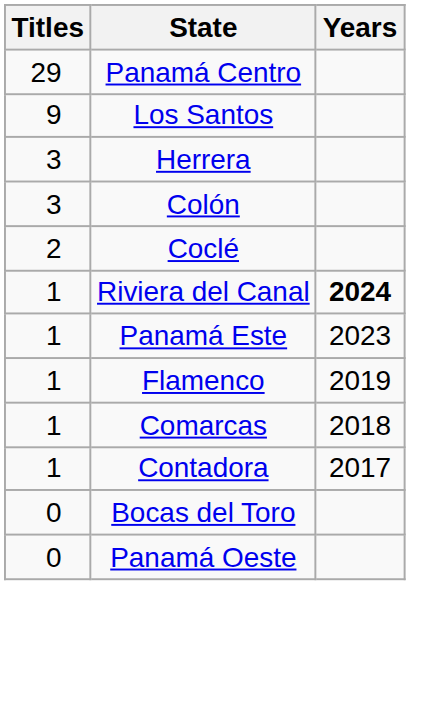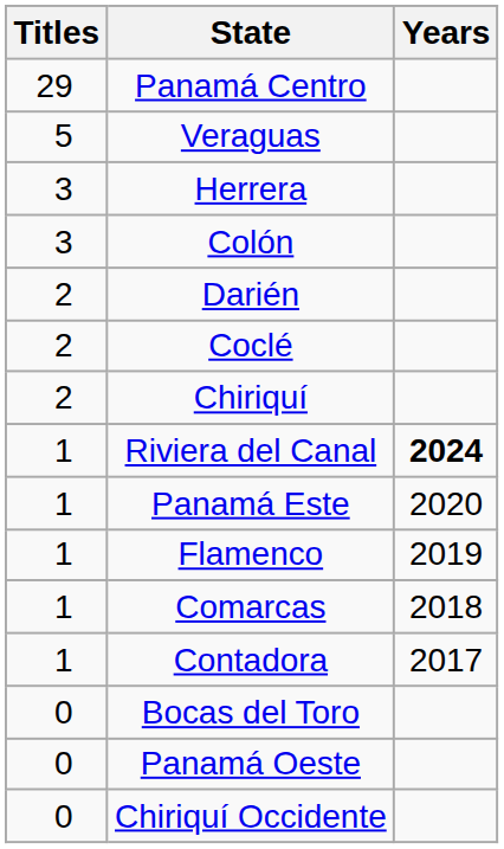 <table class="wikitable " style="font-size: 90%; text-align:center;">
 <tr>
 <th>Titles</th>
 <th>State</th>
 <th>Years</th>
 </tr>
 <tr>
 <td style="text-align:right; padding-right:1em">29</td>
 <td><a href='#'>Panamá Centro</a></td>
 <td></td>
 </tr>
 <tr>
-<td style="text-align:right; padding-right:1em">9</td>
-<td><a href='#'>Los Santos</a></td>
+<td style="text-align:right; padding-right:1em">5</td>
+<td><a href='#'>Veraguas</a></td>
 <td></td>
 </tr>
 <tr>
 <td style="text-align:right; padding-right:1em">3</td>
 <td><a href='#'>Herrera</a></td>
 <td></td>
 </tr>
 <tr>
 <td style="text-align:right; padding-right:1em">3</td>
 <td><a href='#'>Colón</a></td>
 <td></td>
 </tr>
 <tr>
 <td style="text-align:right; padding-right:1em">2</td>
+<td><a href='#'>Darién</a></td>
+<td></td>
+</tr>
+<tr>
+<td style="text-align:right; padding-right:1em">2</td>
 <td><a href='#'>Coclé</a></td>
+<td></td>
+</tr>
+<tr>
+<td style="text-align:right; padding-right:1em">2</td>
+<td><a href='#'>Chiriquí</a></td>
 <td></td>
 </tr>
 <tr>
 <td style="text-align:right; padding-right:1em">1</td>
 <td><a href='#'>Riviera del Canal</a></td>
 <td><strong>2024</strong></td>
 </tr>
 <tr>
 <td style="text-align:right; padding-right:1em">1</td>
 <td><a href='#'>Panamá Este</a></td>
-<td>2023</td>
+<td>2020</td>
 </tr>
 <tr>
 <td style="text-align:right; padding-right:1em">1</td>
 <td><a href='#'>Flamenco</a></td>
 <td>2019</td>
 </tr>
 <tr>
 <td style="text-align:right; padding-right:1em">1</td>
 <td><a href='#'>Comarcas</a></td>
 <td>2018</td>
 </tr>
 <tr>
 <td style="text-align:right; padding-right:1em">1</td>
 <td><a href='#'>Contadora</a></td>
 <td>2017</td>
 </tr>
 <tr>
 <td style="text-align:right; padding-right:1em">0</td>
 <td><a href='#'>Bocas del Toro</a></td>
 <td></td>
 </tr>
 <tr>
 <td style="text-align:right; padding-right:1em">0</td>
 <td><a href='#'>Panamá Oeste</a></td>
 <td></td>
 </tr>
+<tr>
+<td style="text-align:right; padding-right:1em">0</td>
+<td><a href='#'>Chiriquí Occidente</a></td>
+<td></td>
+</tr>
 </table>
